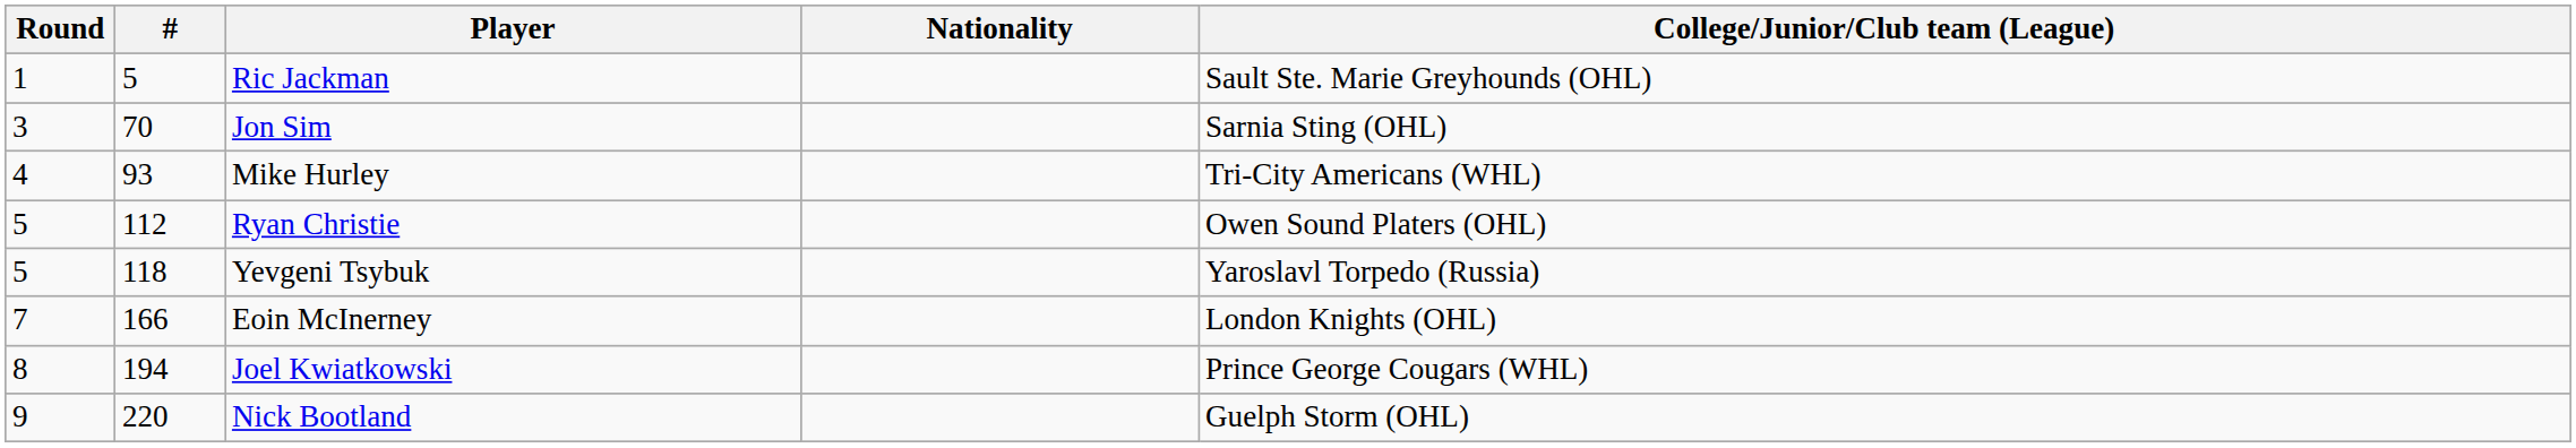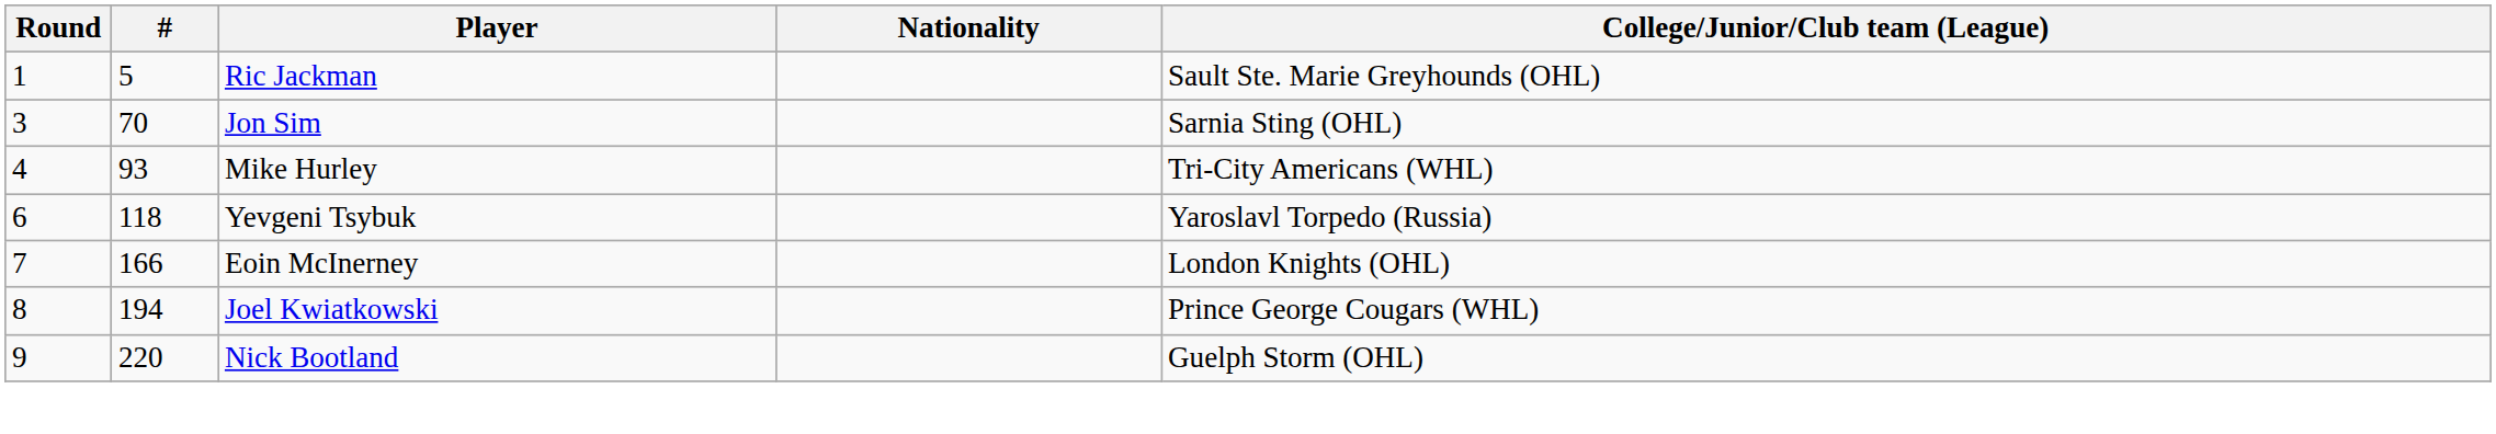 <table class="wikitable">
 <tr align="center">
 <th bgcolor="#DDDDFF" width="4.0%">Round</th>
 <th bgcolor="#DDDDFF" width="4.0%">#</th>
 <th bgcolor="#DDDDFF" width="21.0%">Player</th>
 <th bgcolor="#DDDDFF" width="14.5%">Nationality</th>
 <th bgcolor="#DDDDFF" width="50.0%">College/Junior/Club team (League)</th>
 </tr>
 <tr>
 <td>1</td>
 <td>5</td>
 <td><a href='#'>Ric Jackman</a></td>
 <td></td>
 <td>Sault Ste. Marie Greyhounds (OHL)</td>
 </tr>
 <tr>
 <td>3</td>
 <td>70</td>
 <td><a href='#'>Jon Sim</a></td>
 <td></td>
 <td>Sarnia Sting (OHL)</td>
 </tr>
 <tr>
 <td>4</td>
 <td>93</td>
 <td>Mike Hurley</td>
 <td></td>
 <td>Tri-City Americans (WHL)</td>
 </tr>
 <tr>
-<td>5</td>
-<td>112</td>
-<td><a href='#'>Ryan Christie</a></td>
-<td></td>
-<td>Owen Sound Platers (OHL)</td>
-</tr>
-<tr>
-<td>5</td>
+<td>6</td>
 <td>118</td>
 <td>Yevgeni Tsybuk</td>
 <td></td>
 <td>Yaroslavl Torpedo (Russia)</td>
 </tr>
 <tr>
 <td>7</td>
 <td>166</td>
 <td>Eoin McInerney</td>
 <td></td>
 <td>London Knights (OHL)</td>
 </tr>
 <tr>
 <td>8</td>
 <td>194</td>
 <td><a href='#'>Joel Kwiatkowski</a></td>
 <td></td>
 <td>Prince George Cougars (WHL)</td>
 </tr>
 <tr>
 <td>9</td>
 <td>220</td>
 <td><a href='#'>Nick Bootland</a></td>
 <td></td>
 <td>Guelph Storm (OHL)</td>
 </tr>
 </table>
